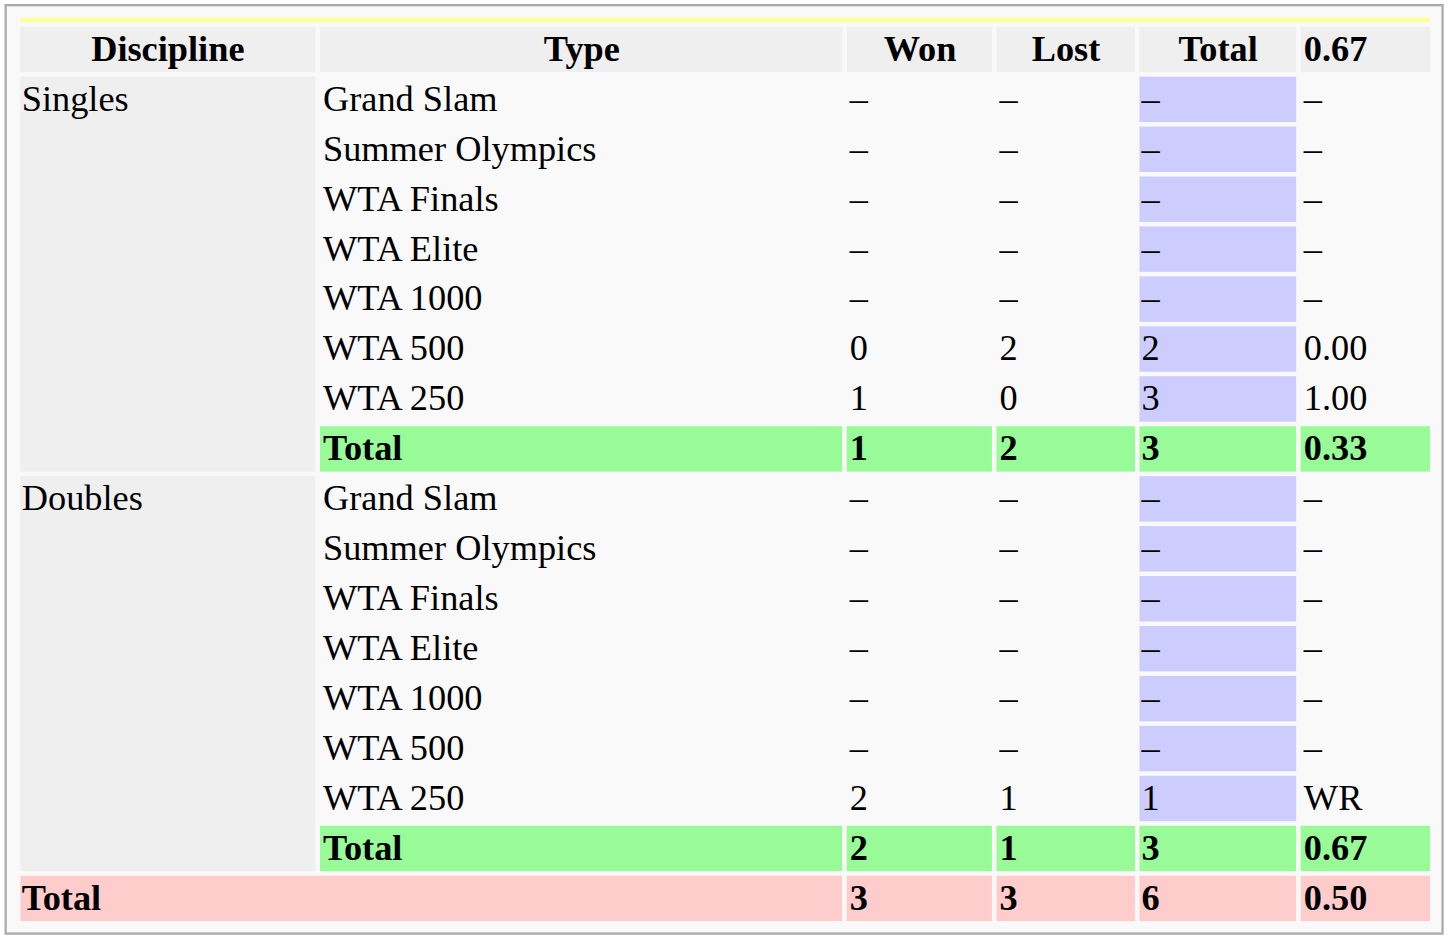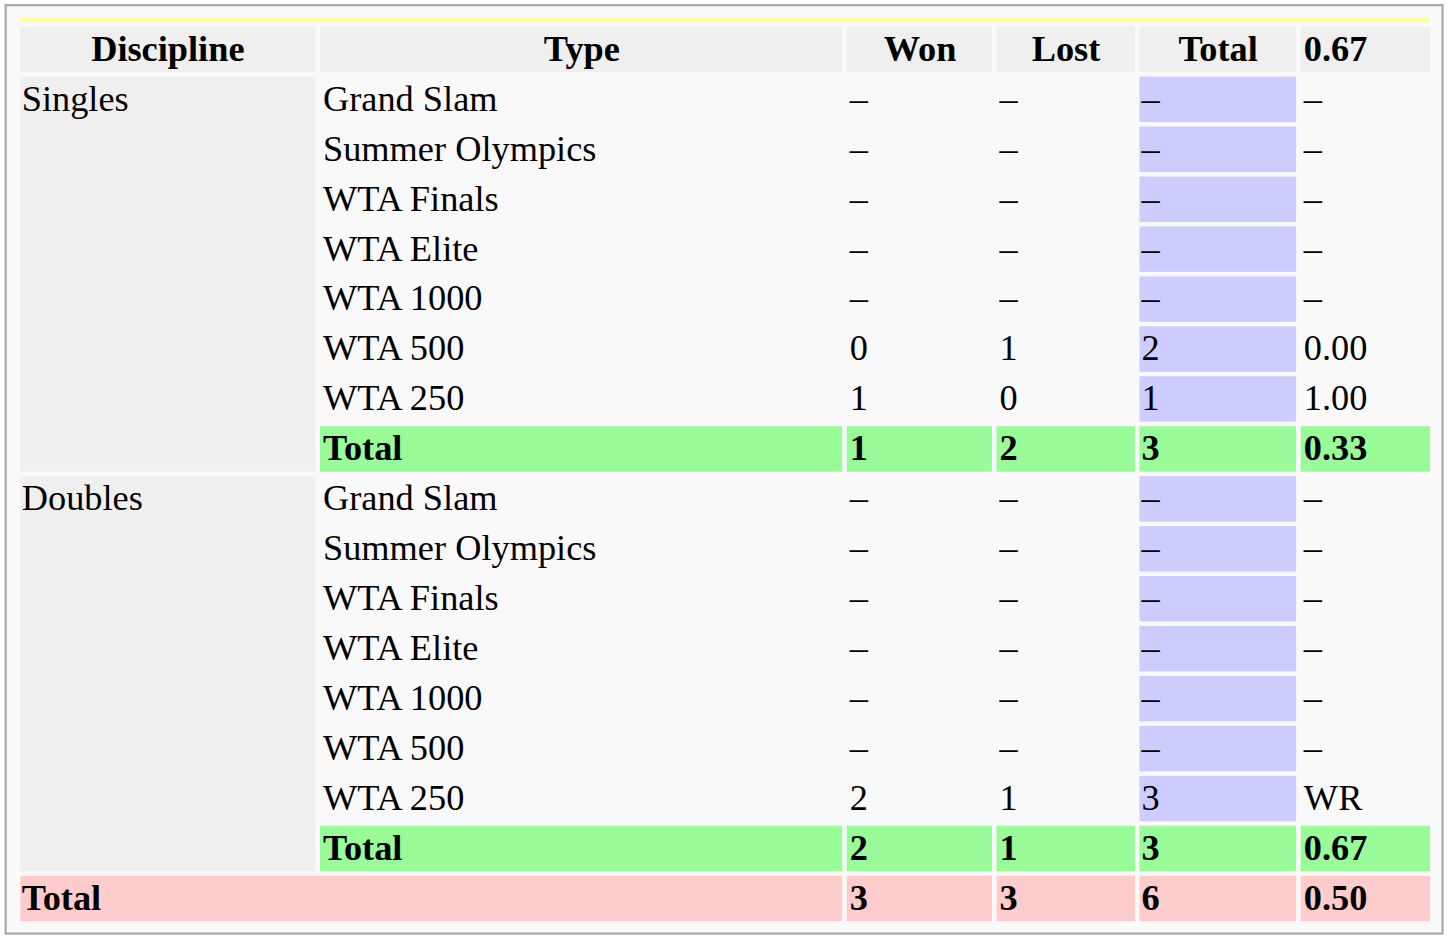 <table class="infobox vcard vevent nowrap" width=40%>
 <tr bgcolor=FFFF99>
 <th colspan=6></th>
 </tr>
 <tr style=background:#efefef;font-weight:bold>
 <th>Discipline</th>
 <th>Type</th>
 <th>Won</th>
 <th>Lost</th>
 <th>Total</th>
 <td>0.67</td>
 </tr>
 <tr>
 <td rowspan="8" bgcolor=efefef>Singles</td>
 <td>Grand Slam</td>
 <td>–</td>
 <td>–</td>
 <td bgcolor=CCCCFF>–</td>
 <td>–</td>
 </tr>
 <tr>
 <td>Summer Olympics</td>
 <td>–</td>
 <td>–</td>
 <td bgcolor=CCCCFF>–</td>
 <td>–</td>
 </tr>
 <tr>
 <td>WTA Finals</td>
 <td>–</td>
 <td>–</td>
 <td bgcolor=CCCCFF>–</td>
 <td>–</td>
 </tr>
 <tr>
 <td>WTA Elite</td>
 <td>–</td>
 <td>–</td>
 <td bgcolor=CCCCFF>–</td>
 <td>–</td>
 </tr>
 <tr>
 <td>WTA 1000</td>
 <td>–</td>
 <td>–</td>
 <td bgcolor="CCCCFF">–</td>
 <td>–</td>
 </tr>
 <tr>
 <td>WTA 500</td>
 <td>0</td>
-<td>2</td>
+<td>1</td>
 <td bgcolor="CCCCFF">2</td>
 <td>0.00</td>
 </tr>
 <tr>
 <td>WTA 250</td>
 <td>1</td>
 <td>0</td>
-<td bgcolor=CCCCFF>3</td>
+<td bgcolor=CCCCFF>1</td>
 <td>1.00</td>
 </tr>
 <tr style="background:#98FB98;font-weight:bold">
 <td>Total</td>
 <td>1</td>
 <td>2</td>
 <td>3</td>
 <td>0.33</td>
 </tr>
 <tr>
 <td rowspan="8" bgcolor=efefef>Doubles</td>
 <td>Grand Slam</td>
 <td>–</td>
 <td>–</td>
 <td bgcolor="CCCCFF">–</td>
 <td>–</td>
 </tr>
 <tr>
 <td>Summer Olympics</td>
 <td>–</td>
 <td>–</td>
 <td bgcolor=CCCCFF>–</td>
 <td>–</td>
 </tr>
 <tr>
 <td>WTA Finals</td>
 <td>–</td>
 <td>–</td>
 <td bgcolor=CCCCFF>–</td>
 <td>–</td>
 </tr>
 <tr>
 <td>WTA Elite</td>
 <td>–</td>
 <td>–</td>
 <td bgcolor=CCCCFF>–</td>
 <td>–</td>
 </tr>
 <tr>
 <td>WTA 1000</td>
 <td>–</td>
 <td>–</td>
 <td bgcolor="CCCCFF">–</td>
 <td>–</td>
 </tr>
 <tr>
 <td>WTA 500</td>
 <td>–</td>
 <td>–</td>
 <td bgcolor="CCCCFF">–</td>
 <td>–</td>
 </tr>
 <tr>
 <td>WTA 250</td>
 <td>2</td>
 <td>1</td>
-<td bgcolor=CCCCFF>1</td>
+<td bgcolor=CCCCFF>3</td>
 <td>WR</td>
 </tr>
 <tr style="background:#98FB98;font-weight:bold">
 <td>Total</td>
 <td>2</td>
 <td>1</td>
 <td>3</td>
 <td>0.67</td>
 </tr>
 <tr style="background:#ffcccc;font-weight:bold">
 <td colspan="2">Total</td>
 <td>3</td>
 <td>3</td>
 <td>6</td>
 <td>0.50</td>
 </tr>
 </table>
